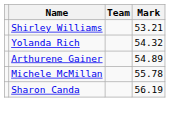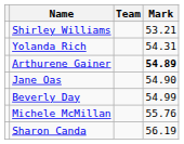 <table class=wikitable>
 <tr>
 <th></th>
 <th>Name</th>
 <th>Team</th>
 <th>Mark</th>
 </tr>
 <tr>
 <td></td>
 <td><a href='#'>Shirley Williams</a></td>
 <td></td>
 <td>53.21</td>
 </tr>
 <tr>
 <td></td>
 <td><a href='#'>Yolanda Rich</a></td>
 <td></td>
-<td>54.32</td>
+<td>54.31</td>
 </tr>
 <tr>
 <td></td>
 <td><a href='#'>Arthurene Gainer</a></td>
 <td></td>
-<td>54.89</td>
+<td><strong>54.89</strong></td>
+</tr>
+<tr>
+<td></td>
+<td><a href='#'>Jane Oas</a></td>
+<td></td>
+<td>54.90</td>
+</tr>
+<tr>
+<td></td>
+<td><a href='#'>Beverly Day</a></td>
+<td></td>
+<td>54.99</td>
 </tr>
 <tr>
 <td></td>
 <td><a href='#'>Michele McMillan</a></td>
 <td></td>
-<td>55.78</td>
+<td>55.76</td>
 </tr>
 <tr>
 <td></td>
 <td><a href='#'>Sharon Canda</a></td>
 <td></td>
 <td>56.19</td>
 </tr>
 </table>
